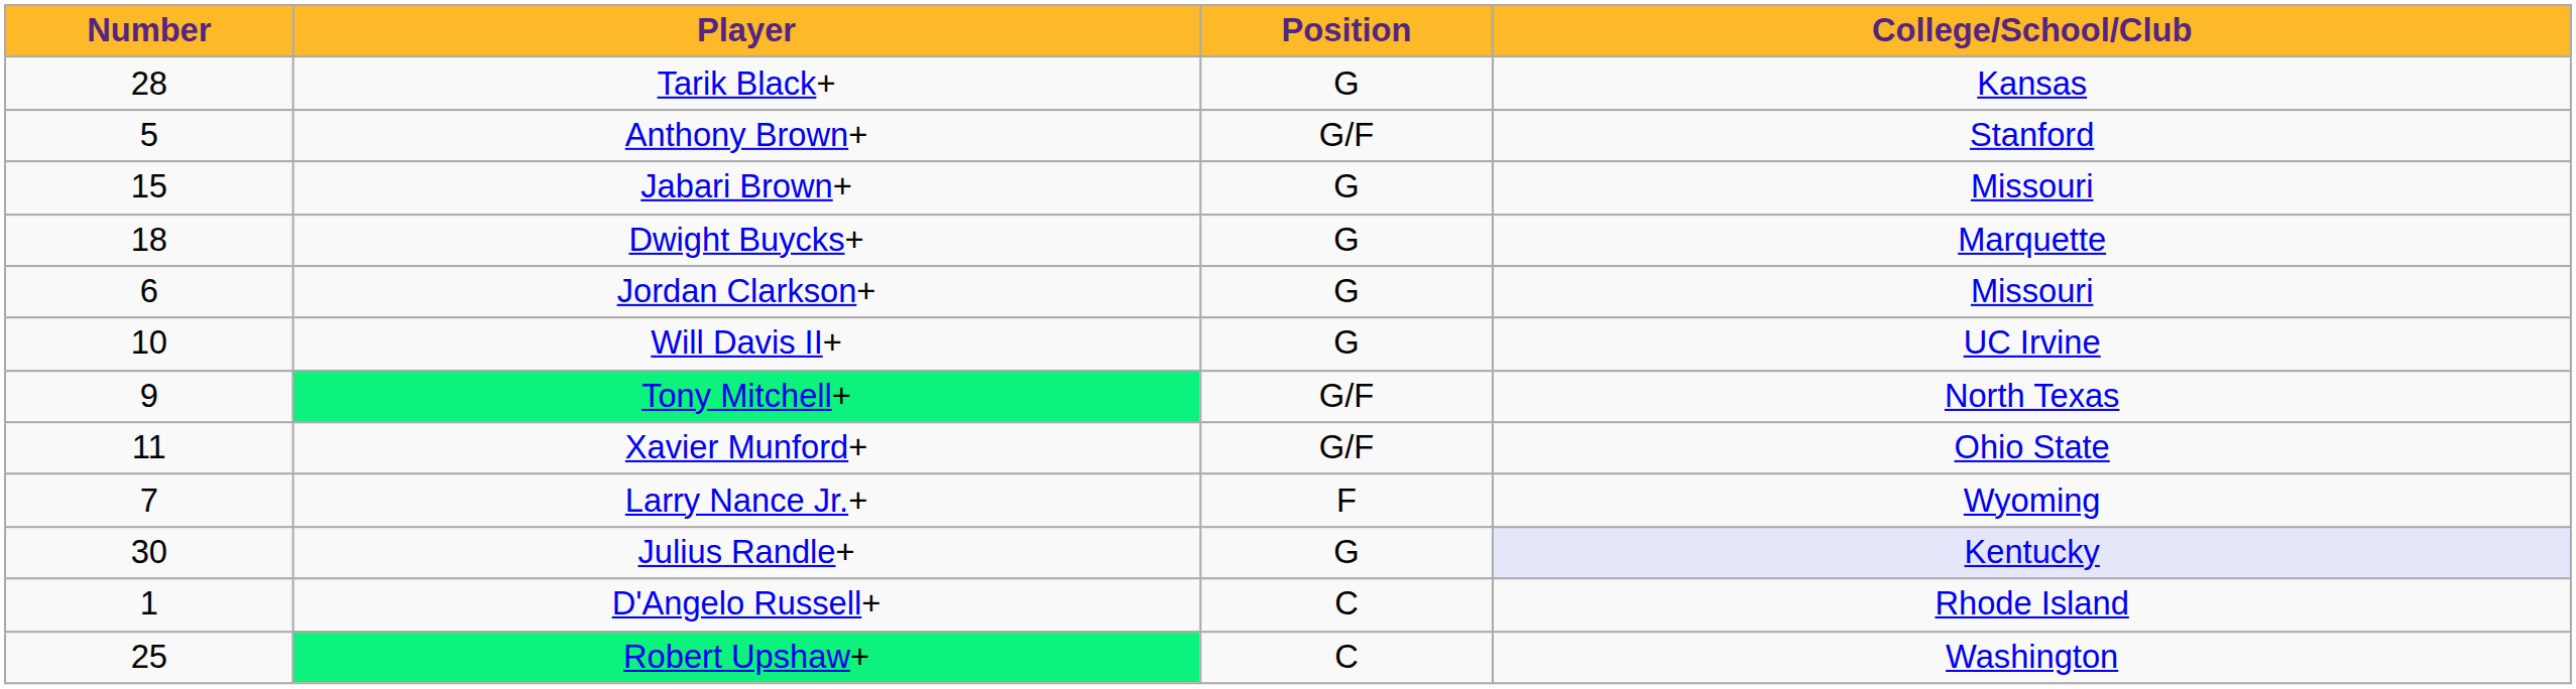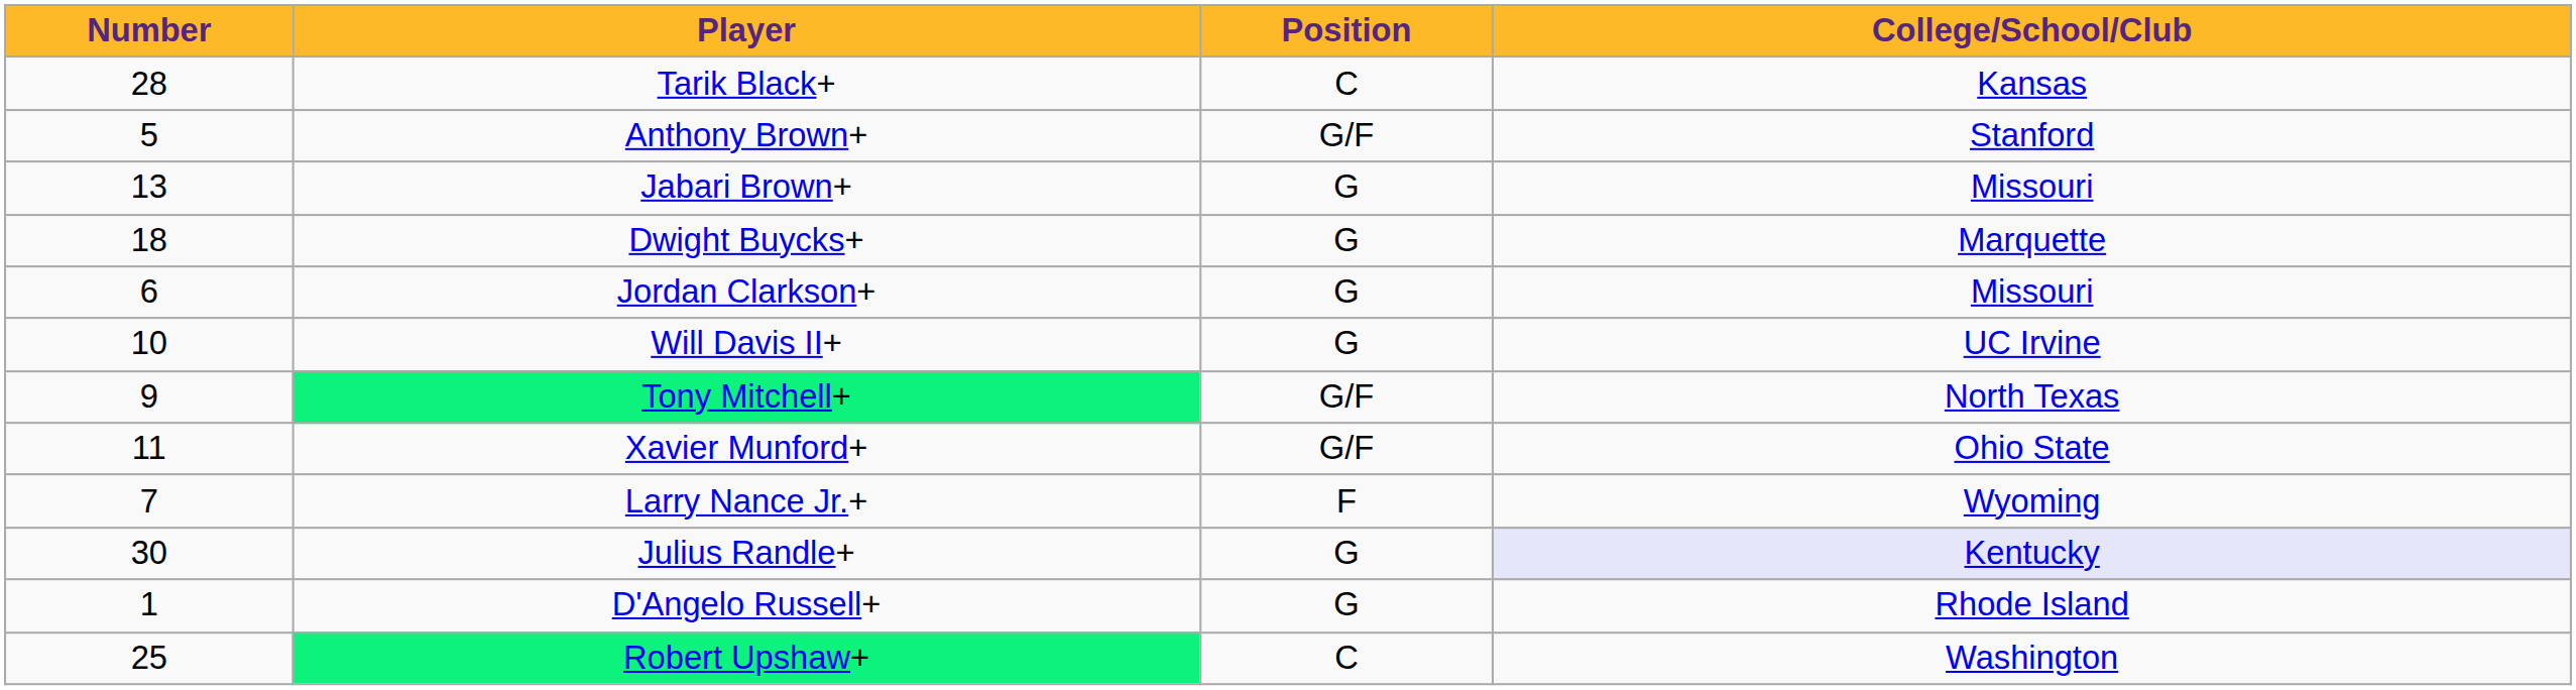 <table class="wikitable sortable sortable">
 <tr>
 <th style="background:#FDB927; color:#552582" width="1%">Number</th>
 <th style="background:#FDB927; color:#552582" width="5%">Player</th>
 <th style="background:#FDB927; color:#552582" width="1%">Position</th>
 <th style="background:#FDB927; color:#552582" width="5%">College/School/Club</th>
 </tr>
 <tr style="text-align: center">
 <td>28</td>
 <td><a href='#'>Tarik Black</a>+</td>
-<td>G</td>
+<td>C</td>
 <td><a href='#'>Kansas</a></td>
 </tr>
 <tr style="text-align: center">
 <td>5</td>
 <td><a href='#'>Anthony Brown</a>+</td>
 <td>G/F</td>
 <td><a href='#'>Stanford</a></td>
 </tr>
 <tr style="text-align: center">
-<td>15</td>
+<td>13</td>
 <td><a href='#'>Jabari Brown</a>+</td>
 <td>G</td>
 <td><a href='#'>Missouri</a></td>
 </tr>
 <tr style="text-align: center">
 <td>18</td>
 <td><a href='#'>Dwight Buycks</a>+</td>
 <td>G</td>
 <td><a href='#'>Marquette</a></td>
 </tr>
 <tr style="text-align: center">
 <td>6</td>
 <td><a href='#'>Jordan Clarkson</a>+</td>
 <td>G</td>
 <td><a href='#'>Missouri</a></td>
 </tr>
 <tr style="text-align: center">
 <td>10</td>
 <td><a href='#'>Will Davis II</a>+</td>
 <td>G</td>
 <td><a href='#'>UC Irvine</a></td>
 </tr>
 <tr style="text-align: center">
 <td>9</td>
 <td bgcolor="#0CF27D"><a href='#'>Tony Mitchell</a>+</td>
 <td>G/F</td>
 <td><a href='#'>North Texas</a></td>
 </tr>
 <tr style="text-align: center">
 <td>11</td>
 <td><a href='#'>Xavier Munford</a>+</td>
 <td>G/F</td>
 <td><a href='#'>Ohio State</a></td>
 </tr>
 <tr style="text-align: center">
 <td>7</td>
 <td><a href='#'>Larry Nance Jr.</a>+</td>
 <td>F</td>
 <td><a href='#'>Wyoming</a></td>
 </tr>
 <tr style="text-align: center">
 <td>30</td>
 <td><a href='#'>Julius Randle</a>+</td>
 <td>G</td>
 <td style="background: lavender;"><a href='#'>Kentucky</a></td>
 </tr>
 <tr style="text-align: center">
 <td>1</td>
 <td><a href='#'>D'Angelo Russell</a>+</td>
-<td>C</td>
+<td>G</td>
 <td><a href='#'>Rhode Island</a></td>
 </tr>
 <tr style="text-align: center">
 <td>25</td>
 <td bgcolor="#0CF27D"><a href='#'>Robert Upshaw</a>+</td>
 <td>C</td>
 <td><a href='#'>Washington</a></td>
 </tr>
 </table>
